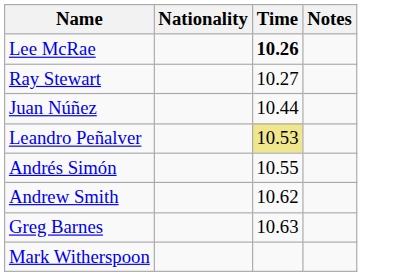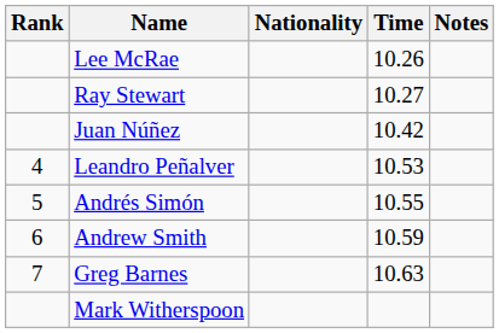 <table class="wikitable sortable" style="text-align:center">
 <tr>
+<th>Rank</th>
 <th>Name</th>
 <th>Nationality</th>
 <th>Time</th>
 <th>Notes</th>
 </tr>
 <tr>
+<td></td>
 <td align=left><a href='#'>Lee McRae</a></td>
 <td align=left></td>
-<td><strong>10.26</strong></td>
+<td>10.26</td>
 <td></td>
 </tr>
 <tr>
+<td></td>
 <td align=left><a href='#'>Ray Stewart</a></td>
 <td align=left></td>
 <td>10.27</td>
 <td></td>
 </tr>
 <tr>
+<td></td>
 <td align=left><a href='#'>Juan Núñez</a></td>
 <td align=left></td>
-<td>10.44</td>
+<td>10.42</td>
 <td></td>
 </tr>
 <tr>
+<td>4</td>
 <td align=left><a href='#'>Leandro Peñalver</a></td>
 <td align=left></td>
-<td style="background: khaki;">10.53</td>
+<td>10.53</td>
 <td></td>
 </tr>
 <tr>
+<td>5</td>
 <td align=left><a href='#'>Andrés Simón</a></td>
 <td align=left></td>
 <td>10.55</td>
 <td></td>
 </tr>
 <tr>
+<td>6</td>
 <td align=left><a href='#'>Andrew Smith</a></td>
 <td align=left></td>
-<td>10.62</td>
+<td>10.59</td>
 <td></td>
 </tr>
 <tr>
+<td>7</td>
 <td align=left><a href='#'>Greg Barnes</a></td>
 <td align=left></td>
 <td>10.63</td>
 <td></td>
 </tr>
 <tr>
+<td></td>
 <td align=left><a href='#'>Mark Witherspoon</a></td>
 <td align=left></td>
 <td></td>
 <td></td>
 </tr>
 </table>
